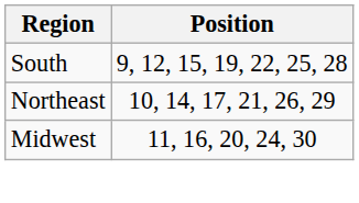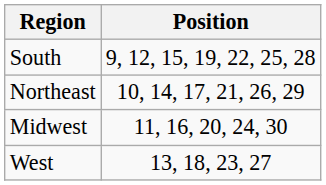 <table class="wikitable sortable" border="1">
 <tr>
 <th>Region</th>
 <th class=unsortable>Position</th>
 </tr>
 <tr>
 <td>South</td>
 <td align=center>9, 12, 15, 19, 22, 25, 28</td>
 </tr>
 <tr>
 <td>Northeast</td>
 <td align=center>10, 14, 17, 21, 26, 29</td>
 </tr>
 <tr>
 <td>Midwest</td>
 <td align=center>11, 16, 20, 24, 30</td>
 </tr>
+<tr>
+<td>West</td>
+<td align=center>13, 18, 23, 27</td>
+</tr>
 </table>
